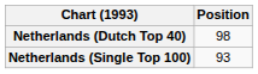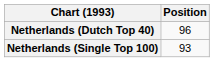 <table class="wikitable sortable plainrowheaders" style="text-align:center">
 <tr>
 <th scope="col">Chart (1993)</th>
 <th scope="col">Position</th>
 </tr>
 <tr>
 <th scope="row">Netherlands (Dutch Top 40)</th>
-<td>98</td>
+<td>96</td>
 </tr>
 <tr>
 <th scope="row">Netherlands (Single Top 100)</th>
 <td>93</td>
 </tr>
 </table>
